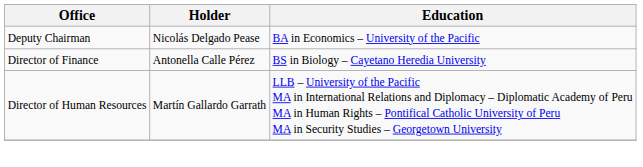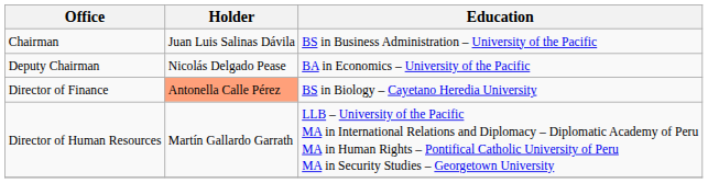 <table class="wikitable sortable" style="text-align:left">
 <tr>
 <th>Office</th>
 <th>Holder</th>
 <th>Education</th>
+</tr>
+<tr>
+<td><small>Chairman</small></td>
+<td><small>Juan Luis Salinas Dávila</small></td>
+<td><small><a href='#'>BS</a> in Business Administration –  <a href='#'>University of the Pacific</a></small></td>
 </tr>
 <tr>
 <td><small>Deputy Chairman</small></td>
 <td><small>Nicolás Delgado Pease</small></td>
 <td><small><a href='#'>BA</a> in Economics –  <a href='#'>University of the Pacific</a></small></td>
 </tr>
 <tr>
 <td><small>Director of Finance</small></td>
-<td><small>Antonella Calle Pérez</small></td>
+<td style="background: lightsalmon;"><small>Antonella Calle Pérez</small></td>
 <td><small><a href='#'>BS</a> in Biology – <a href='#'>Cayetano Heredia University</a></small></td>
 </tr>
 <tr>
 <td><small>Director of Human Resources</small></td>
 <td><small>Martín Gallardo Garrath<br></small></td>
 <td><small><a href='#'>LLB</a> –  <a href='#'>University of the Pacific</a><br><a href='#'>MA</a> in International Relations and Diplomacy – Diplomatic Academy of Peru<br><a href='#'>MA</a> in Human Rights – <a href='#'>Pontifical Catholic University of Peru</a><br><a href='#'>MA</a> in Security Studies – <a href='#'>Georgetown University</a></small></td>
 </tr>
 <tr>
 </tr>
 </table>
